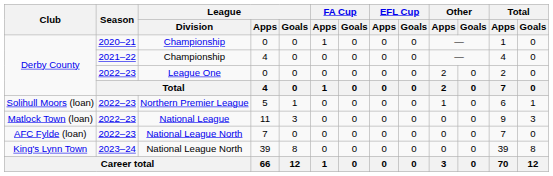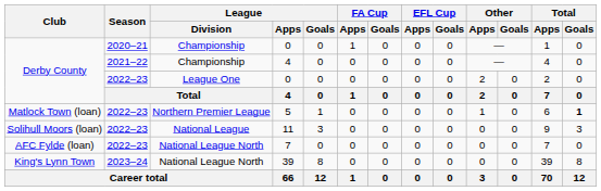 <table class=wikitable style=text-align:center>
 <tr>
 <th rowspan=2>Club</th>
 <th rowspan=2>Season</th>
 <th colspan=3>League</th>
 <th colspan=2><a href='#'>FA Cup</a></th>
 <th colspan=2><a href='#'>EFL Cup</a></th>
 <th colspan=2>Other</th>
 <th colspan=2>Total</th>
 </tr>
 <tr>
 <th>Division</th>
 <th>Apps</th>
 <th>Goals</th>
 <th>Apps</th>
 <th>Goals</th>
 <th>Apps</th>
 <th>Goals</th>
 <th>Apps</th>
 <th>Goals</th>
 <th>Apps</th>
 <th>Goals</th>
 </tr>
 <tr>
 <td rowspan=4><a href='#'>Derby County</a></td>
 <td><a href='#'>2020–21</a></td>
 <td><a href='#'>Championship</a></td>
 <td>0</td>
 <td>0</td>
 <td>1</td>
 <td>0</td>
 <td>0</td>
 <td>0</td>
 <td colspan=2>—</td>
 <td>1</td>
 <td>0</td>
 </tr>
 <tr>
 <td><a href='#'>2021–22</a></td>
 <td>Championship</td>
 <td>4</td>
 <td>0</td>
 <td>0</td>
 <td>0</td>
 <td>0</td>
 <td>0</td>
 <td colspan=2>—</td>
 <td>4</td>
 <td>0</td>
 </tr>
 <tr>
 <td><a href='#'>2022–23</a></td>
 <td><a href='#'>League One</a></td>
 <td>0</td>
 <td>0</td>
 <td>0</td>
 <td>0</td>
 <td>0</td>
 <td>0</td>
 <td>2</td>
 <td>0</td>
 <td>2</td>
 <td>0</td>
 </tr>
 <tr>
 <th colspan=2>Total</th>
 <th>4</th>
 <th>0</th>
 <th>1</th>
 <th>0</th>
 <th>0</th>
 <th>0</th>
 <th>2</th>
 <th>0</th>
 <th>7</th>
 <th>0</th>
 </tr>
 <tr>
-<td><a href='#'>Solihull Moors</a> (loan)</td>
+<td><a href='#'>Matlock Town</a> (loan)</td>
 <td><a href='#'>2022–23</a></td>
 <td><a href='#'>Northern Premier League</a></td>
 <td>5</td>
 <td>1</td>
 <td>0</td>
 <td>0</td>
 <td>0</td>
 <td>0</td>
 <td>1</td>
 <td>0</td>
 <td>6</td>
-<td>1</td>
+<td><strong>1</strong></td>
 </tr>
 <tr>
-<td><a href='#'>Matlock Town</a> (loan)</td>
+<td><a href='#'>Solihull Moors</a> (loan)</td>
 <td><a href='#'>2022–23</a></td>
 <td><a href='#'>National League</a></td>
 <td>11</td>
 <td>3</td>
 <td>0</td>
 <td>0</td>
 <td>0</td>
 <td>0</td>
 <td>0</td>
 <td>0</td>
 <td>9</td>
 <td>3</td>
 </tr>
 <tr>
 <td><a href='#'>AFC Fylde</a> (loan)</td>
 <td><a href='#'>2022–23</a></td>
 <td><a href='#'>National League North</a></td>
 <td>7</td>
 <td>0</td>
 <td>0</td>
 <td>0</td>
 <td>0</td>
 <td>0</td>
 <td>0</td>
 <td>0</td>
 <td>7</td>
 <td>0</td>
 </tr>
 <tr>
 <td><a href='#'>King's Lynn Town</a></td>
 <td><a href='#'>2023–24</a></td>
 <td>National League North</td>
 <td>39</td>
 <td>8</td>
 <td>0</td>
 <td>0</td>
 <td>0</td>
 <td>0</td>
 <td>0</td>
 <td>0</td>
 <td>39</td>
 <td>8</td>
 </tr>
 <tr>
 <th colspan=3>Career total</th>
 <th>66</th>
 <th>12</th>
 <th>1</th>
 <th>0</th>
 <th>0</th>
 <th>0</th>
 <th>3</th>
 <th>0</th>
 <th>70</th>
 <th>12</th>
 </tr>
 </table>
